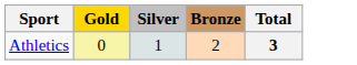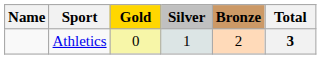 <table class="wikitable collapsible"style="font-size:85%; text-align:center;">
 <tr>
+<th>Name</th>
 <th>Sport</th>
 <th width=40 style="background-color:gold;">Gold</th>
 <th width=40 style="background-color:silver;">Silver</th>
 <th width=40 style="background-color:#c96;">Bronze</th>
 <th width=40>Total</th>
 </tr>
 <tr>
+<td></td>
 <td><a href='#'>Athletics</a></td>
 <td style="background:#F7F6A8;">0</td>
 <td style="background:#DCE5E5;">1</td>
 <td style="background:#FFDAB9;">2</td>
 <th>3</th>
 </tr>
 </table>
